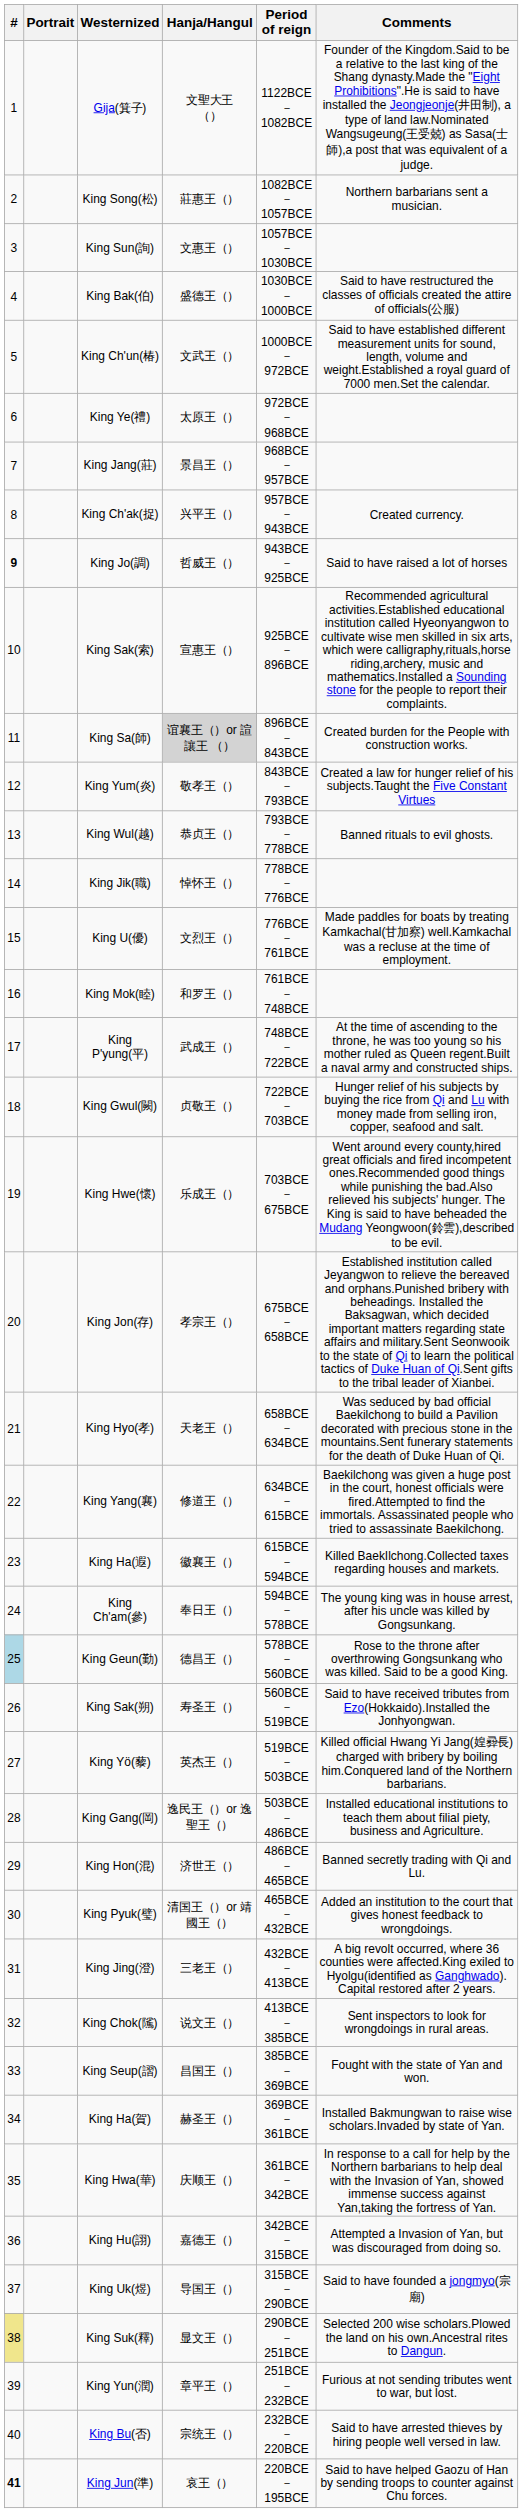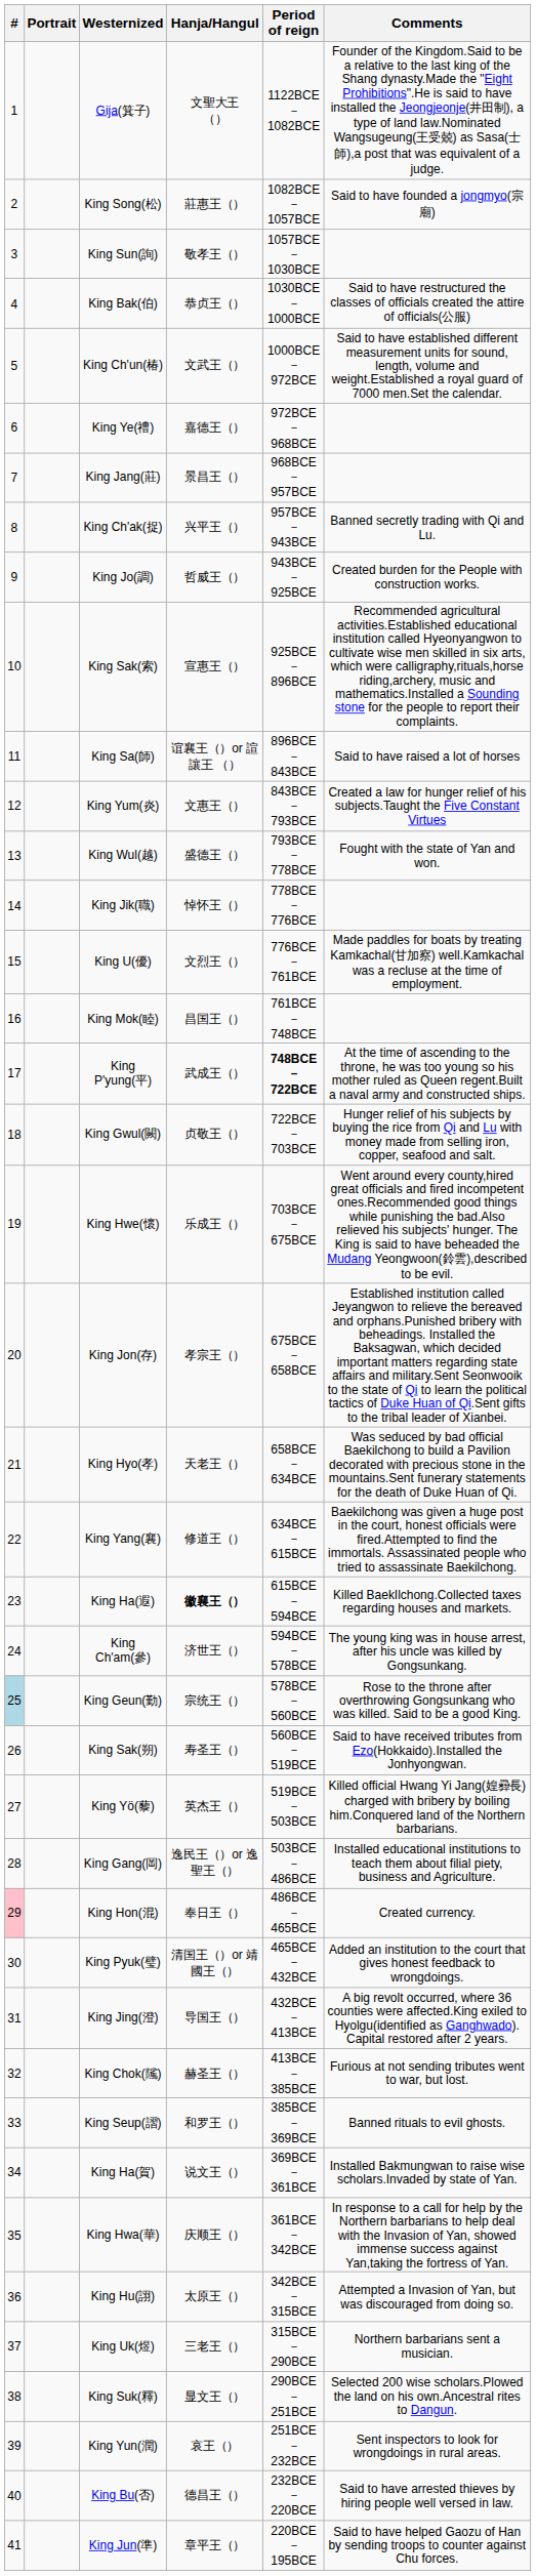 <table class="wikitable" style="text-align: center;" width=98%>
 <tr>
 <th>#</th>
 <th>Portrait</th>
 <th>Westernized</th>
 <th>Hanja/Hangul</th>
 <th>Period of reign</th>
 <th>Comments</th>
 </tr>
 <tr style="font-size:89%;">
 <td>1</td>
 <td></td>
 <td><a href='#'>Gija</a>(箕子)</td>
 <td>文聖大王<br>（）</td>
 <td>1122BCE－1082BCE</td>
 <td>Founder of the Kingdom.Said to be a relative to the last king of the Shang dynasty.Made the "<a href='#'>Eight Prohibitions</a>".He is said to have installed the <a href='#'>Jeongjeonje</a>(井田制), a type of land law.Nominated Wangsugeung(王受兢) as Sasa(士師),a post that was equivalent of a judge.</td>
 </tr>
 <tr style="font-size:89%;">
 <td>2</td>
 <td></td>
 <td>King Song(松)</td>
 <td>莊惠王（）</td>
 <td>1082BCE－1057BCE</td>
-<td>Northern barbarians sent a musician.</td>
+<td>Said to have founded a <a href='#'>jongmyo</a>(宗廟)</td>
 </tr>
 <tr style="font-size:89%;">
 <td>3</td>
 <td></td>
 <td>King Sun(詢)</td>
-<td>文惠王（）</td>
+<td>敬孝王（）</td>
 <td>1057BCE－1030BCE</td>
 <td></td>
 </tr>
 <tr style="font-size:89%;">
 <td>4</td>
 <td></td>
 <td>King Bak(伯)</td>
-<td>盛德王（）</td>
+<td>恭贞王（）</td>
 <td>1030BCE－1000BCE</td>
 <td>Said to have  restructured the classes of officials created the attire of officials(公服)</td>
 </tr>
 <tr style="font-size:89%;">
 <td>5</td>
 <td></td>
 <td>King Ch'un(椿)</td>
 <td>文武王（）</td>
 <td>1000BCE－972BCE</td>
 <td>Said to have established different measurement units for sound, length, volume and weight.Established a royal guard of 7000 men.Set the calendar.</td>
 </tr>
 <tr style="font-size:89%;">
 <td>6</td>
 <td></td>
 <td>King Ye(禮)</td>
-<td>太原王（）</td>
+<td>嘉德王（）</td>
 <td>972BCE－968BCE</td>
 <td></td>
 </tr>
 <tr style="font-size:89%;">
 <td>7</td>
 <td></td>
 <td>King Jang(莊)</td>
 <td>景昌王（）</td>
 <td>968BCE－957BCE</td>
 <td></td>
 </tr>
 <tr style="font-size:89%;">
 <td>8</td>
 <td></td>
 <td>King Ch'ak(捉)</td>
 <td>兴平王（）</td>
 <td>957BCE－943BCE</td>
-<td>Created currency.</td>
+<td>Banned secretly trading with Qi and Lu.</td>
 </tr>
 <tr style="font-size:89%;">
-<td><strong>9</strong></td>
+<td>9</td>
 <td></td>
 <td>King Jo(調)</td>
 <td>哲威王（）</td>
 <td>943BCE－925BCE</td>
-<td>Said to have raised a lot of horses</td>
+<td>Created burden for the People with construction works.</td>
 </tr>
 <tr style="font-size:89%;">
 <td>10</td>
 <td></td>
 <td>King Sak(索)</td>
 <td>宣惠王（）</td>
 <td>925BCE－896BCE</td>
 <td>Recommended agricultural activities.Established educational institution called Hyeonyangwon to cultivate wise men skilled in six arts, which were calligraphy,rituals,horse riding,archery, music and mathematics.Installed a <a href='#'>Sounding stone</a> for the people to report their complaints.</td>
 </tr>
 <tr style="font-size:89%;">
 <td>11</td>
 <td></td>
 <td>King Sa(師)</td>
-<td style="background: lightgrey;">谊襄王（）or 諠讓王  （）</td>
+<td>谊襄王（）or 諠讓王  （）</td>
 <td>896BCE－843BCE</td>
-<td>Created burden for the People with construction works.</td>
+<td>Said to have raised a lot of horses</td>
 </tr>
 <tr style="font-size:89%;">
 <td>12</td>
 <td></td>
 <td>King Yum(炎)</td>
-<td>敬孝王（）</td>
+<td>文惠王（）</td>
 <td>843BCE－793BCE</td>
 <td>Created a law for hunger relief of his subjects.Taught the <a href='#'>Five Constant Virtues</a></td>
 </tr>
 <tr style="font-size:89%;">
 <td>13</td>
 <td></td>
 <td>King Wul(越)</td>
-<td>恭贞王（）</td>
+<td>盛德王（）</td>
 <td>793BCE－778BCE</td>
-<td>Banned rituals to evil ghosts.</td>
+<td>Fought with the state of Yan and won.</td>
 </tr>
 <tr style="font-size:89%;">
 <td>14</td>
 <td></td>
 <td>King Jik(職)</td>
 <td>悼怀王（）</td>
 <td>778BCE－776BCE</td>
 <td></td>
 </tr>
 <tr style="font-size:89%;">
 <td>15</td>
 <td></td>
 <td>King U(優)</td>
 <td>文烈王（）</td>
 <td>776BCE－761BCE</td>
 <td>Made paddles for boats by treating Kamkachal(甘加察) well.Kamkachal was a recluse at the time of employment.</td>
 </tr>
 <tr style="font-size:89%;">
 <td>16</td>
 <td></td>
 <td>King Mok(睦)</td>
-<td>和罗王（）</td>
+<td>昌国王（）</td>
 <td>761BCE－748BCE</td>
 <td></td>
 </tr>
 <tr style="font-size:89%;">
 <td>17</td>
 <td></td>
 <td>King P'yung(平)</td>
 <td>武成王（）</td>
-<td>748BCE－722BCE</td>
+<td><strong>748BCE－722BCE</strong></td>
 <td>At the time of ascending to the throne, he was too young so his mother ruled as Queen regent.Built a naval army and constructed ships.</td>
 </tr>
 <tr style="font-size:89%;">
 <td>18</td>
 <td></td>
 <td>King Gwul(闕)</td>
 <td>贞敬王（）</td>
 <td>722BCE－703BCE</td>
 <td>Hunger relief of his subjects by buying the rice from <a href='#'>Qi</a> and <a href='#'>Lu</a> with money made from selling iron, copper, seafood and salt.</td>
 </tr>
 <tr style="font-size:89%;">
 <td>19</td>
 <td></td>
 <td>King Hwe(懷)</td>
 <td>乐成王（）</td>
 <td>703BCE－675BCE</td>
 <td>Went around every county,hired great officials and fired incompetent ones.Recommended good things while punishing the bad.Also relieved his subjects' hunger. The King is said to have beheaded the <a href='#'>Mudang</a> Yeongwoon(鈴雲),described to be evil.</td>
 </tr>
 <tr style="font-size:89%;">
 <td>20</td>
 <td></td>
 <td>King Jon(存)</td>
 <td>孝宗王（）</td>
 <td>675BCE－658BCE</td>
 <td>Established institution called Jeyangwon to relieve the bereaved and orphans.Punished bribery with beheadings. Installed the Baksagwan, which decided important matters regarding state affairs and military.Sent Seonwooik to the state of <a href='#'>Qi</a> to learn the political tactics of <a href='#'>Duke Huan of Qi</a>.Sent gifts to the tribal leader of Xianbei.</td>
 </tr>
 <tr style="font-size:89%;">
 <td>21</td>
 <td></td>
 <td>King Hyo(孝)</td>
 <td>天老王（）</td>
 <td>658BCE－634BCE</td>
 <td>Was seduced by bad official Baekilchong to build a Pavilion decorated with precious stone in the mountains.Sent funerary statements for the death of Duke Huan of Qi.</td>
 </tr>
 <tr style="font-size:89%;">
 <td>22</td>
 <td></td>
 <td>King Yang(襄)</td>
 <td>修道王（）</td>
 <td>634BCE－615BCE</td>
 <td>Baekilchong was given a huge post in the court, honest officials were fired.Attempted to find the immortals. Assassinated people who tried to assassinate Baekilchong.</td>
 </tr>
 <tr style="font-size:89%;">
 <td>23</td>
 <td></td>
 <td>King Ha(遐)</td>
-<td>徽襄王（）</td>
+<td><strong>徽襄王（）</strong></td>
 <td>615BCE－594BCE</td>
 <td>Killed BaekIlchong.Collected taxes regarding houses and markets.</td>
 </tr>
 <tr style="font-size:89%;">
 <td>24</td>
 <td></td>
 <td>King Ch'am(參)</td>
-<td>奉日王（）</td>
+<td>济世王（）</td>
 <td>594BCE－578BCE</td>
 <td>The young king was in house arrest, after his uncle was killed by Gongsunkang.</td>
 </tr>
 <tr style="font-size:89%;">
 <td style="background: lightblue;">25</td>
 <td></td>
 <td>King Geun(勤)</td>
-<td>德昌王（）</td>
+<td>宗统王（）</td>
 <td>578BCE－560BCE</td>
 <td>Rose to the throne after overthrowing Gongsunkang who was killed. Said to be a good King.</td>
 </tr>
 <tr style="font-size:89%;">
 <td>26</td>
 <td></td>
 <td>King Sak(朔)</td>
 <td>寿圣王（）</td>
 <td>560BCE－519BCE</td>
 <td>Said to have received tributes from <a href='#'>Ezo</a>(Hokkaido).Installed the Jonhyongwan.</td>
 </tr>
 <tr style="font-size:89%;">
 <td>27</td>
 <td></td>
 <td>King Yö(藜)</td>
 <td>英杰王（）</td>
 <td>519BCE－503BCE</td>
 <td>Killed official Hwang Yi Jang(媓彛長) charged with bribery by boiling him.Conquered land of the Northern barbarians.</td>
 </tr>
 <tr style="font-size:89%;">
 <td>28</td>
 <td></td>
 <td>King Gang(岡)</td>
 <td>逸民王（）or 逸聖王（）</td>
 <td>503BCE－486BCE</td>
 <td>Installed educational institutions to teach them about filial piety, business and Agriculture.</td>
 </tr>
 <tr style="font-size:89%;">
-<td>29</td>
+<td style="background: pink;">29</td>
 <td></td>
 <td>King Hon(混)</td>
-<td>济世王（）</td>
+<td>奉日王（）</td>
 <td>486BCE－465BCE</td>
-<td>Banned secretly trading with Qi and Lu.</td>
+<td>Created currency.</td>
 </tr>
 <tr style="font-size:89%;">
 <td>30</td>
 <td></td>
 <td>King Pyuk(璧)</td>
 <td>清国王（）or 靖國王（）</td>
 <td>465BCE－432BCE</td>
 <td>Added an institution to the court that gives honest feedback to wrongdoings.</td>
 </tr>
 <tr style="font-size:89%;">
 <td>31</td>
 <td></td>
 <td>King Jing(澄)</td>
-<td>三老王（）</td>
+<td>导国王（）</td>
 <td>432BCE－413BCE</td>
 <td>A big revolt occurred, where 36 counties were affected.King exiled to Hyolgu(identified as <a href='#'>Ganghwado</a>). Capital restored after 2 years.</td>
 </tr>
 <tr style="font-size:89%;">
 <td>32</td>
 <td></td>
 <td>King Chok(隲)</td>
-<td>说文王（）</td>
+<td>赫圣王（）</td>
 <td>413BCE－385BCE</td>
-<td>Sent inspectors to look for wrongdoings in rural areas.</td>
+<td>Furious at not sending tributes went to war, but lost.</td>
 </tr>
 <tr style="font-size:89%;">
 <td>33</td>
 <td></td>
 <td>King Seup(謵)</td>
-<td>昌国王（）</td>
+<td>和罗王（）</td>
 <td>385BCE－369BCE</td>
-<td>Fought with the state of Yan and won.</td>
+<td>Banned rituals to evil ghosts.</td>
 </tr>
 <tr style="font-size:89%;">
 <td>34</td>
 <td></td>
 <td>King Ha(賀)</td>
-<td>赫圣王（）</td>
+<td>说文王（）</td>
 <td>369BCE－361BCE</td>
 <td>Installed Bakmungwan to raise wise scholars.Invaded by state of Yan.</td>
 </tr>
 <tr style="font-size:89%;">
 <td>35</td>
 <td></td>
 <td>King Hwa(華)</td>
 <td>庆顺王（）</td>
 <td>361BCE－342BCE</td>
 <td>In response to a call for help by the Northern barbarians to help deal with the Invasion of Yan, showed immense success against Yan,taking the fortress of Yan.</td>
 </tr>
 <tr style="font-size:89%;">
 <td>36</td>
 <td></td>
 <td>King Hu(詡)</td>
-<td>嘉德王（）</td>
+<td>太原王（）</td>
 <td>342BCE－315BCE</td>
 <td>Attempted a Invasion of Yan, but was discouraged from doing so.</td>
 </tr>
 <tr style="font-size:89%;">
 <td>37</td>
 <td></td>
 <td>King Uk(煜)</td>
-<td>导国王（）</td>
+<td>三老王（）</td>
 <td>315BCE－290BCE</td>
-<td>Said to have founded a <a href='#'>jongmyo</a>(宗廟)</td>
+<td>Northern barbarians sent a musician.</td>
 </tr>
 <tr style="font-size:89%;">
-<td style="background: khaki;">38</td>
+<td>38</td>
 <td></td>
 <td>King Suk(釋)</td>
 <td>显文王（）</td>
 <td>290BCE－251BCE</td>
 <td>Selected 200 wise scholars.Plowed the land on his own.Ancestral rites to <a href='#'>Dangun</a>.</td>
 </tr>
 <tr style="font-size:89%;">
 <td>39</td>
 <td></td>
 <td>King Yun(潤)</td>
-<td>章平王（）</td>
+<td>哀王（）</td>
 <td>251BCE－232BCE</td>
-<td>Furious at not sending tributes went to war, but lost.</td>
+<td>Sent inspectors to look for wrongdoings in rural areas.</td>
 </tr>
 <tr style="font-size:89%;">
 <td>40</td>
 <td></td>
 <td><a href='#'>King Bu</a>(否)</td>
-<td>宗统王（）</td>
+<td>德昌王（）</td>
 <td>232BCE－220BCE</td>
 <td>Said to have arrested thieves by hiring people well versed in law.</td>
 </tr>
 <tr style="font-size:89%;">
-<td><strong>41</strong></td>
+<td>41</td>
 <td></td>
 <td><a href='#'>King Jun</a>(準)</td>
-<td>哀王（）</td>
+<td>章平王（）</td>
 <td>220BCE－195BCE</td>
 <td>Said to have helped Gaozu of Han by sending troops to counter against Chu forces.</td>
 </tr>
 </table>
